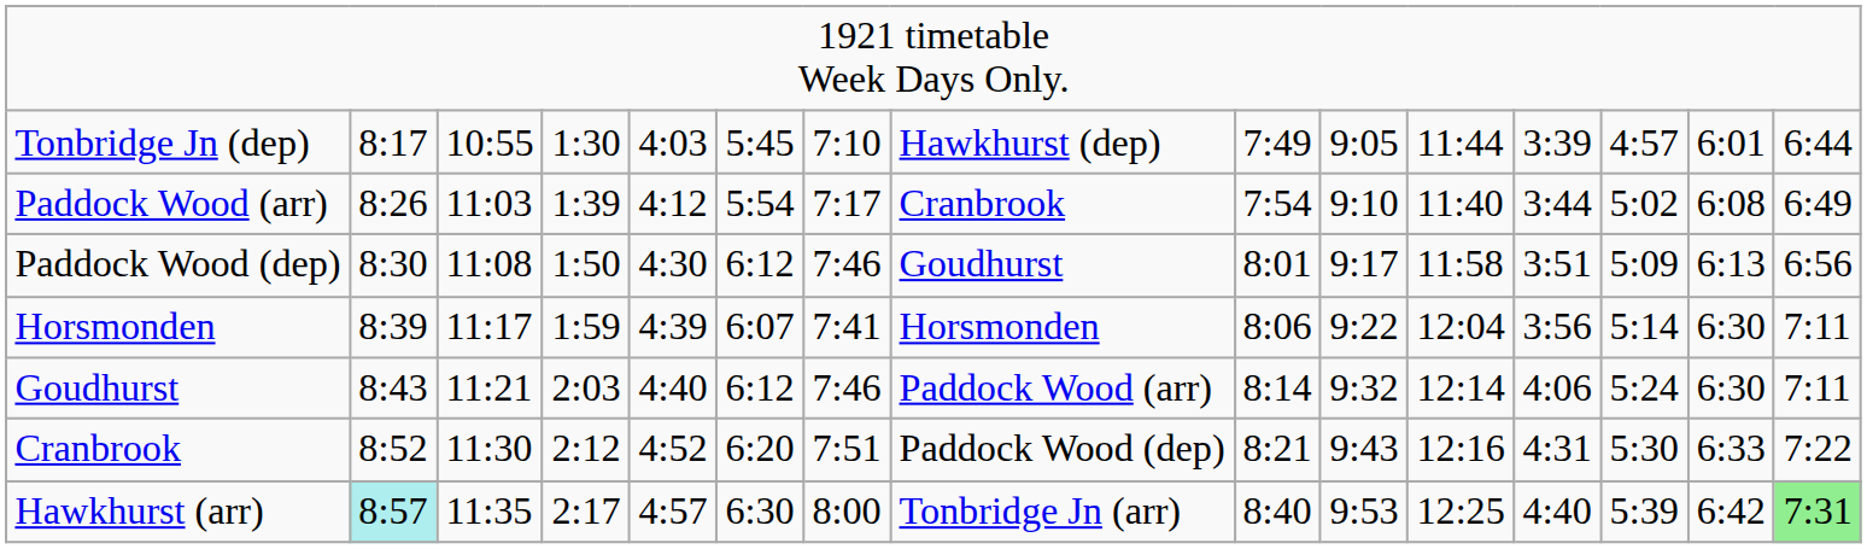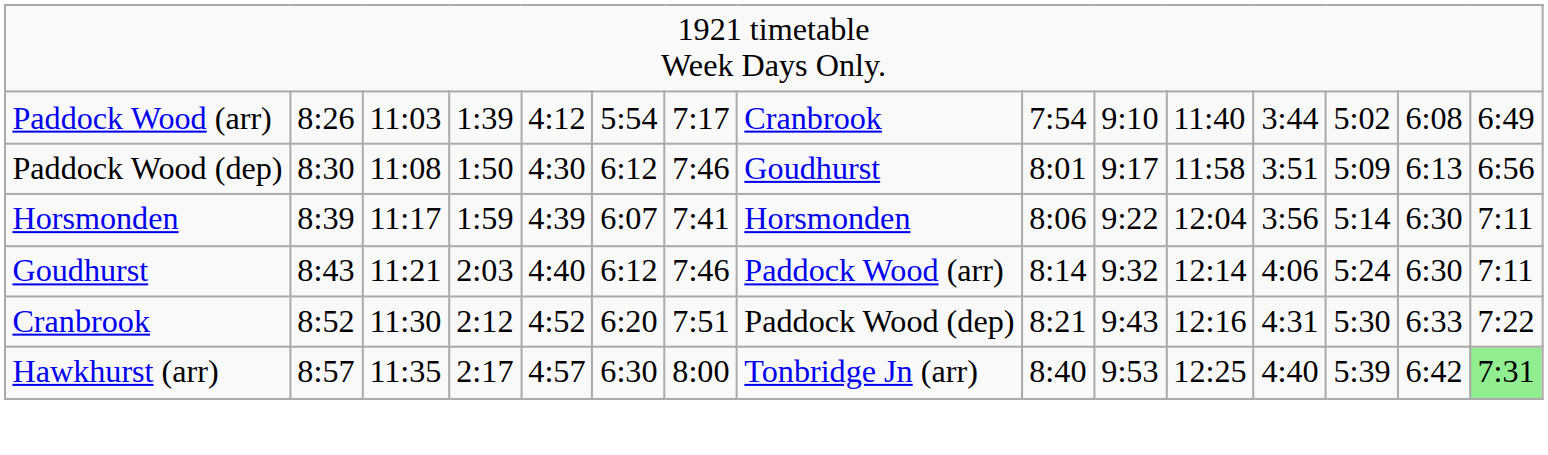 <table class="wikitable">
 <tr>
 <td Colspan="15" align="center">1921 timetable<br>Week Days Only.</td>
-</tr>
-<tr>
-<td><a href='#'>Tonbridge Jn</a> (dep)</td>
-<td>8:17</td>
-<td>10:55</td>
-<td>1:30</td>
-<td>4:03</td>
-<td>5:45</td>
-<td>7:10</td>
-<td><a href='#'>Hawkhurst</a> (dep)</td>
-<td>7:49</td>
-<td>9:05</td>
-<td>11:44</td>
-<td>3:39</td>
-<td>4:57</td>
-<td>6:01</td>
-<td>6:44</td>
 </tr>
 <tr>
 <td><a href='#'>Paddock Wood</a> (arr)</td>
 <td>8:26</td>
 <td>11:03</td>
 <td>1:39</td>
 <td>4:12</td>
 <td>5:54</td>
 <td>7:17</td>
 <td><a href='#'>Cranbrook</a></td>
 <td>7:54</td>
 <td>9:10</td>
 <td>11:40</td>
 <td>3:44</td>
 <td>5:02</td>
 <td>6:08</td>
 <td>6:49</td>
 </tr>
 <tr>
 <td>Paddock Wood (dep)</td>
 <td>8:30</td>
 <td>11:08</td>
 <td>1:50</td>
 <td>4:30</td>
 <td>6:12</td>
 <td>7:46</td>
 <td><a href='#'>Goudhurst</a></td>
 <td>8:01</td>
 <td>9:17</td>
 <td>11:58</td>
 <td>3:51</td>
 <td>5:09</td>
 <td>6:13</td>
 <td>6:56</td>
 </tr>
 <tr>
 <td><a href='#'>Horsmonden</a></td>
 <td>8:39</td>
 <td>11:17</td>
 <td>1:59</td>
 <td>4:39</td>
 <td>6:07</td>
 <td>7:41</td>
 <td><a href='#'>Horsmonden</a></td>
 <td>8:06</td>
 <td>9:22</td>
 <td>12:04</td>
 <td>3:56</td>
 <td>5:14</td>
 <td>6:30</td>
 <td>7:11</td>
 </tr>
 <tr>
 <td><a href='#'>Goudhurst</a></td>
 <td>8:43</td>
 <td>11:21</td>
 <td>2:03</td>
 <td>4:40</td>
 <td>6:12</td>
 <td>7:46</td>
 <td><a href='#'>Paddock Wood</a> (arr)</td>
 <td>8:14</td>
 <td>9:32</td>
 <td>12:14</td>
 <td>4:06</td>
 <td>5:24</td>
 <td>6:30</td>
 <td>7:11</td>
 </tr>
 <tr>
 <td><a href='#'>Cranbrook</a></td>
 <td>8:52</td>
 <td>11:30</td>
 <td>2:12</td>
 <td>4:52</td>
 <td>6:20</td>
 <td>7:51</td>
 <td>Paddock Wood (dep)</td>
 <td>8:21</td>
 <td>9:43</td>
 <td>12:16</td>
 <td>4:31</td>
 <td>5:30</td>
 <td>6:33</td>
 <td>7:22</td>
 </tr>
 <tr>
 <td><a href='#'>Hawkhurst</a> (arr)</td>
-<td style="background: paleturquoise;">8:57</td>
+<td>8:57</td>
 <td>11:35</td>
 <td>2:17</td>
 <td>4:57</td>
 <td>6:30</td>
 <td>8:00</td>
 <td><a href='#'>Tonbridge Jn</a> (arr)</td>
 <td>8:40</td>
 <td>9:53</td>
 <td>12:25</td>
 <td>4:40</td>
 <td>5:39</td>
 <td>6:42</td>
 <td style="background: lightgreen;">7:31</td>
 </tr>
 </table>
